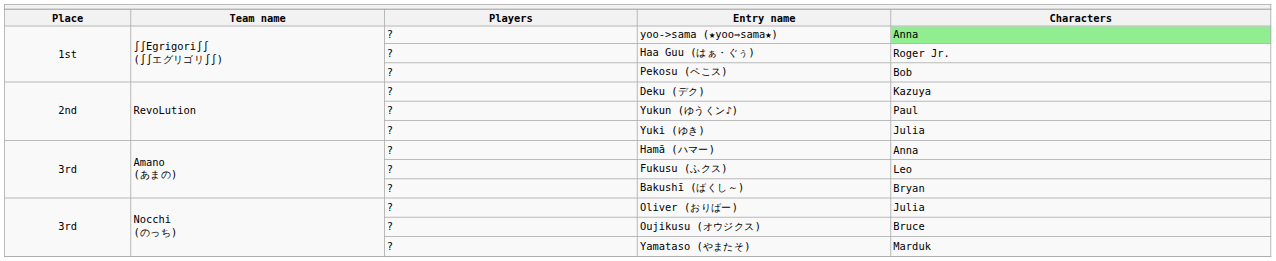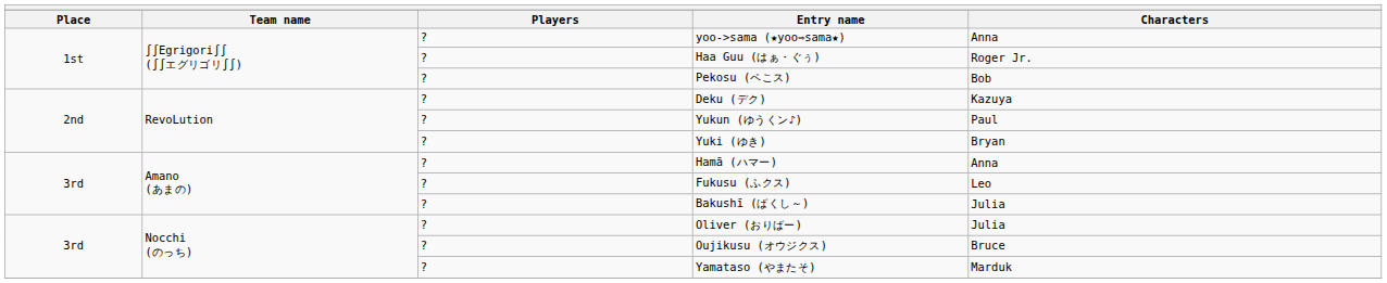 <table class="wikitable" width=100%>
 <tr>
 <th colspan=5></th>
 </tr>
 <tr bgcolor="#dddddd">
 </tr>
 <tr>
 <th width=10%>Place</th>
 <th width=20%>Team name</th>
 <th width=20%>Players</th>
 <th width=20%>Entry name</th>
 <th width=30%>Characters</th>
 </tr>
 <tr>
 <td align=center rowspan="3">1st</td>
 <td rowspan="3">∫∫Egrigori∫∫<br>(∫∫エグリゴリ∫∫)</td>
 <td>?</td>
 <td>yoo->sama (★yoo⇒sama★)</td>
-<td style="background: lightgreen;">Anna</td>
+<td>Anna</td>
 </tr>
 <tr>
 <td>?</td>
 <td>Haa Guu (はぁ・ぐぅ)</td>
 <td>Roger Jr.</td>
 </tr>
 <tr>
 <td>?</td>
 <td>Pekosu (ペこス)</td>
 <td>Bob</td>
 </tr>
 <tr>
 <td align=center rowspan="3">2nd</td>
 <td rowspan="3">RevoLution</td>
 <td>?</td>
 <td>Deku (デク)</td>
 <td>Kazuya</td>
 </tr>
 <tr>
 <td>?</td>
 <td>Yukun (ゆうくン♪)</td>
 <td>Paul</td>
 </tr>
 <tr>
 <td>?</td>
 <td>Yuki (ゆき)</td>
-<td>Julia</td>
+<td>Bryan</td>
 </tr>
 <tr>
 <td align=center rowspan="3">3rd</td>
 <td rowspan="3">Amano<br>(あまの)</td>
 <td>?</td>
 <td>Hamā (ハマー)</td>
 <td>Anna</td>
 </tr>
 <tr>
 <td>?</td>
 <td>Fukusu (ふクス)</td>
 <td>Leo</td>
 </tr>
 <tr>
 <td>?</td>
 <td>Bakushī (ばくし～)</td>
-<td>Bryan</td>
+<td>Julia</td>
 </tr>
 <tr>
 <td align=center rowspan="3">3rd</td>
 <td rowspan="3">Nocchi<br>(のっち)</td>
 <td>?</td>
 <td>Oliver (おりばー)</td>
 <td>Julia</td>
 </tr>
 <tr>
 <td>?</td>
 <td>Oujikusu (オウジクス)</td>
 <td>Bruce</td>
 </tr>
 <tr>
 <td>?</td>
 <td>Yamataso (やまたそ)</td>
 <td>Marduk</td>
 </tr>
 <tr>
 </tr>
 </table>
